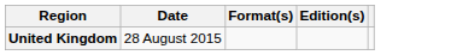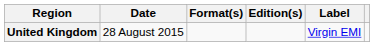 <table class="wikitable plainrowheaders">
 <tr>
 <th scope="col">Region</th>
 <th scope="col">Date</th>
 <th scope="col">Format(s)</th>
 <th scope="col">Edition(s)</th>
+<th scope="col">Label</th>
 <th scope="col"></th>
 </tr>
 <tr>
 <th scope="row">United Kingdom</th>
 <td>28 August 2015</td>
 <td></td>
 <td></td>
+<td><a href='#'>Virgin EMI</a></td>
 <td></td>
 </tr>
 </table>
